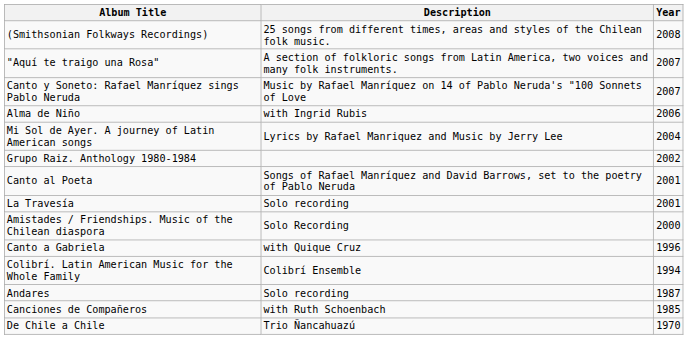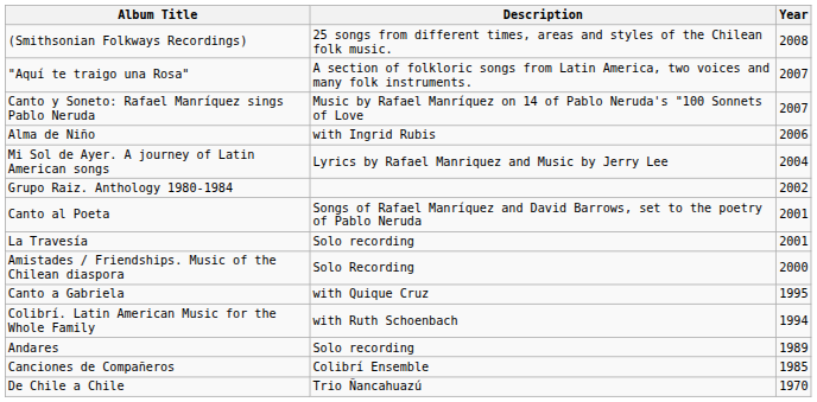 <table class="wikitable" border="1">
 <tr>
 <th>Album Title</th>
 <th>Description</th>
 <th>Year</th>
 </tr>
 <tr>
 <td> (Smithsonian Folkways Recordings)</td>
 <td>25 songs from different times, areas and styles of the Chilean folk music.</td>
 <td>2008</td>
 </tr>
 <tr>
 <td>"Aquí te traigo una Rosa"</td>
 <td>A section of folkloric songs from Latin America, two voices and many folk instruments.</td>
 <td>2007</td>
 </tr>
 <tr>
 <td>Canto y Soneto: Rafael Manríquez sings Pablo Neruda</td>
 <td>Music by Rafael Manríquez on 14 of Pablo Neruda's "100 Sonnets of Love</td>
 <td>2007</td>
 </tr>
 <tr>
 <td>Alma de Niño</td>
 <td>with Ingrid Rubis</td>
 <td>2006</td>
 </tr>
 <tr>
 <td>Mi Sol de Ayer. A journey of Latin American songs</td>
 <td>Lyrics by Rafael Manriquez and Music by Jerry Lee</td>
 <td>2004</td>
 </tr>
 <tr>
 <td>Grupo Raiz. Anthology 1980-1984</td>
 <td></td>
 <td>2002</td>
 </tr>
 <tr>
 <td>Canto al Poeta</td>
 <td>Songs of Rafael Manríquez and David Barrows, set to the poetry of Pablo Neruda</td>
 <td>2001</td>
 </tr>
 <tr>
 <td>La Travesía</td>
 <td>Solo recording</td>
 <td>2001</td>
 </tr>
 <tr>
 <td>Amistades / Friendships. Music of the Chilean diaspora</td>
 <td>Solo Recording</td>
 <td>2000</td>
 </tr>
 <tr>
 <td>Canto a Gabriela</td>
 <td>with Quique Cruz</td>
-<td>1996</td>
+<td>1995</td>
 </tr>
 <tr>
 <td>Colibrí. Latin American Music for the Whole Family</td>
-<td>Colibrí Ensemble</td>
+<td>with Ruth Schoenbach</td>
 <td>1994</td>
 </tr>
 <tr>
 <td>Andares</td>
 <td>Solo recording</td>
-<td>1987</td>
+<td>1989</td>
 </tr>
 <tr>
 <td>Canciones de Compañeros</td>
-<td>with Ruth Schoenbach</td>
+<td>Colibrí Ensemble</td>
 <td>1985</td>
 </tr>
 <tr>
 <td>De Chile a Chile</td>
 <td>Trio Ñancahuazú</td>
 <td>1970</td>
 </tr>
 </table>
